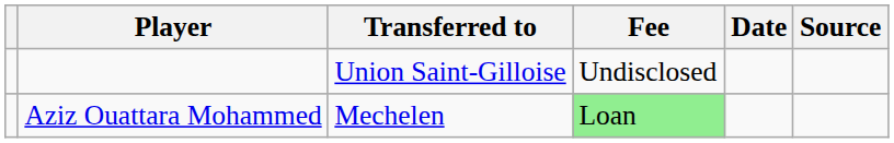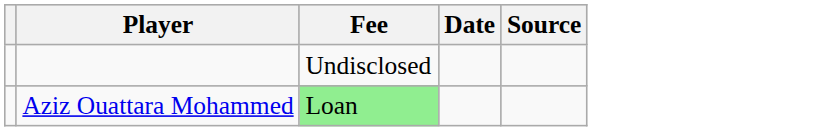 <table class="wikitable plainrowheaders sortable">
 <tr>
 <th></th>
 <th scope="col">Player</th>
-<th>Transferred to</th>
 <th style="width: 80px;">Fee</th>
 <th scope="col">Date</th>
 <th scope="col">Source</th>
 </tr>
 <tr>
 <td align="center"></td>
 <td> </td>
-<td> <a href='#'>Union Saint-Gilloise</a></td>
 <td>Undisclosed</td>
 <td></td>
 <td></td>
 </tr>
 <tr>
 <td align="center"></td>
 <td> <a href='#'>Aziz Ouattara Mohammed</a></td>
-<td> <a href='#'>Mechelen</a></td>
 <td style="background: lightgreen;">Loan</td>
 <td></td>
 <td></td>
 </tr>
 </table>
